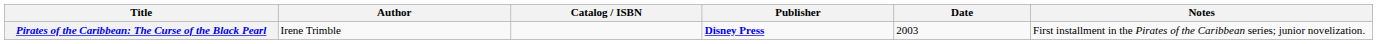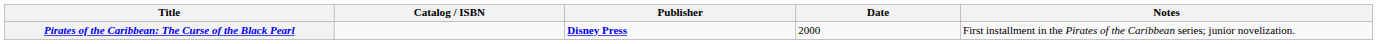 <table class="wikitable sortable" style="width:100%;">
 <tr>
 <th width=20%>Title</th>
-<th width=17%>Author</th>
 <th width=14%>Catalog / ISBN</th>
 <th width=14%>Publisher</th>
 <th width=10%>Date</th>
 <th width=25%>Notes</th>
 </tr>
 <tr>
 <th><em><a href='#'>Pirates of the Caribbean: The Curse of the Black Pearl</a></em></th>
-<td>Irene Trimble</td>
 <td></td>
 <td><strong><a href='#'>Disney Press</a></strong></td>
-<td>2003</td>
+<td>2000</td>
 <td>First installment in the <em>Pirates of the Caribbean</em> series; junior novelization.</td>
 </tr>
 </table>
